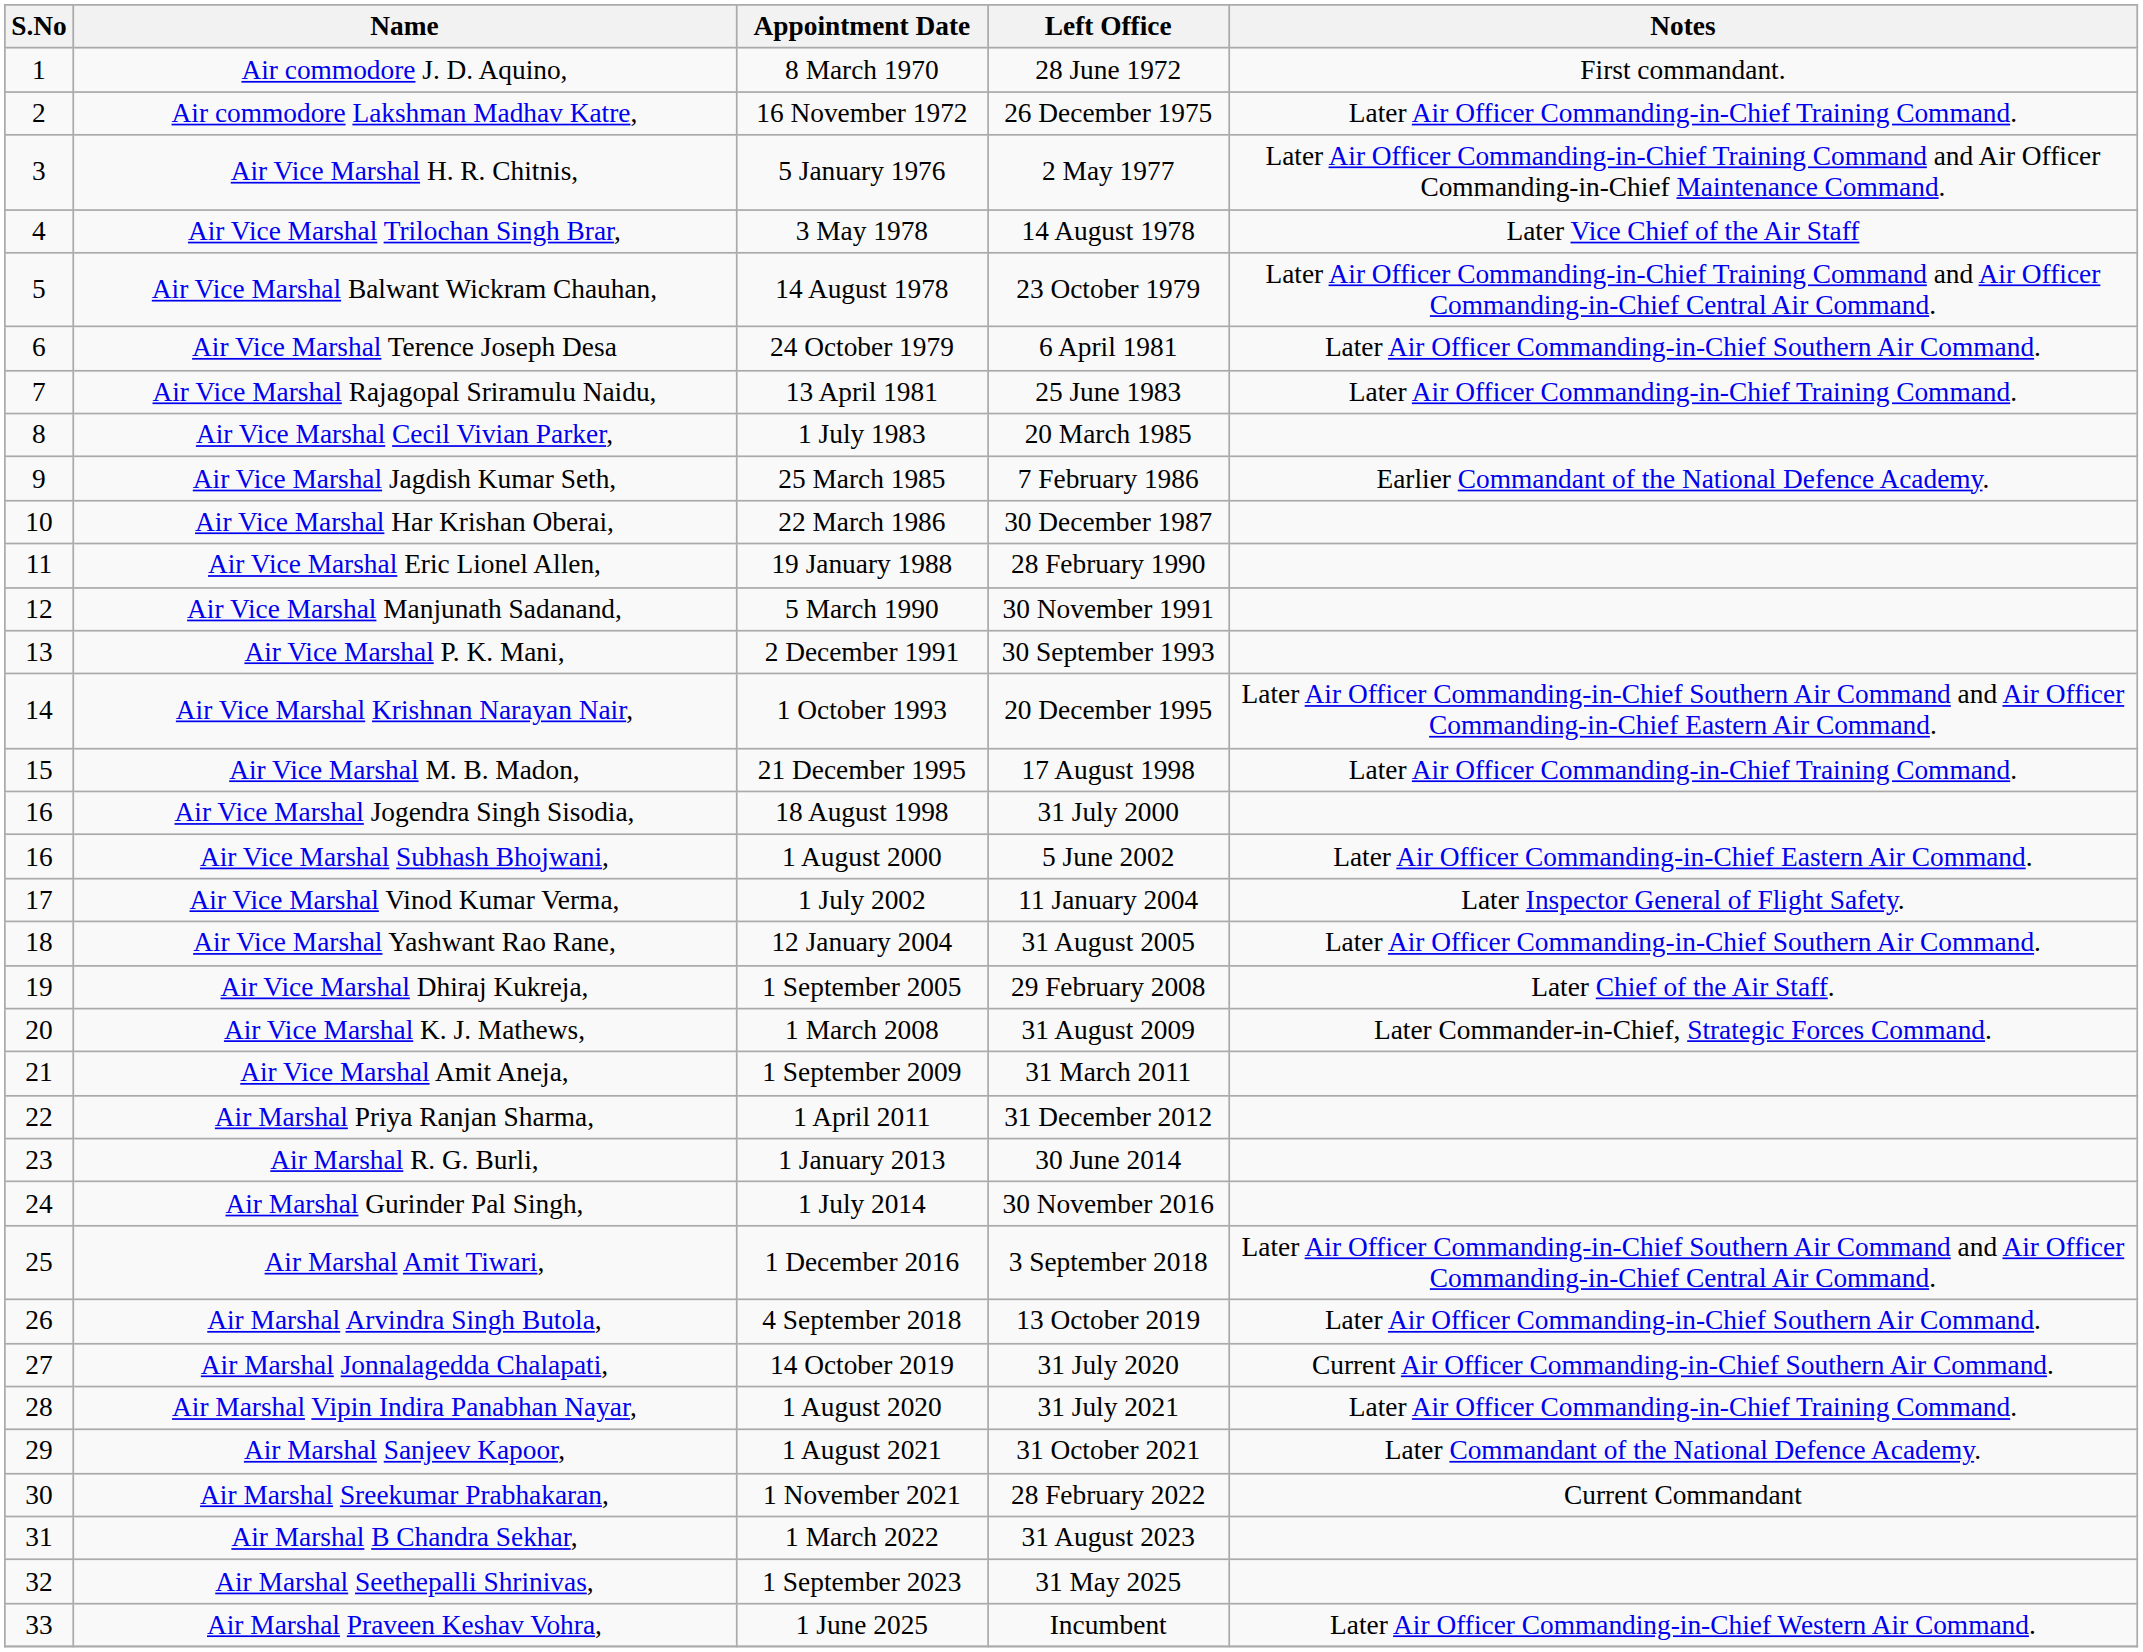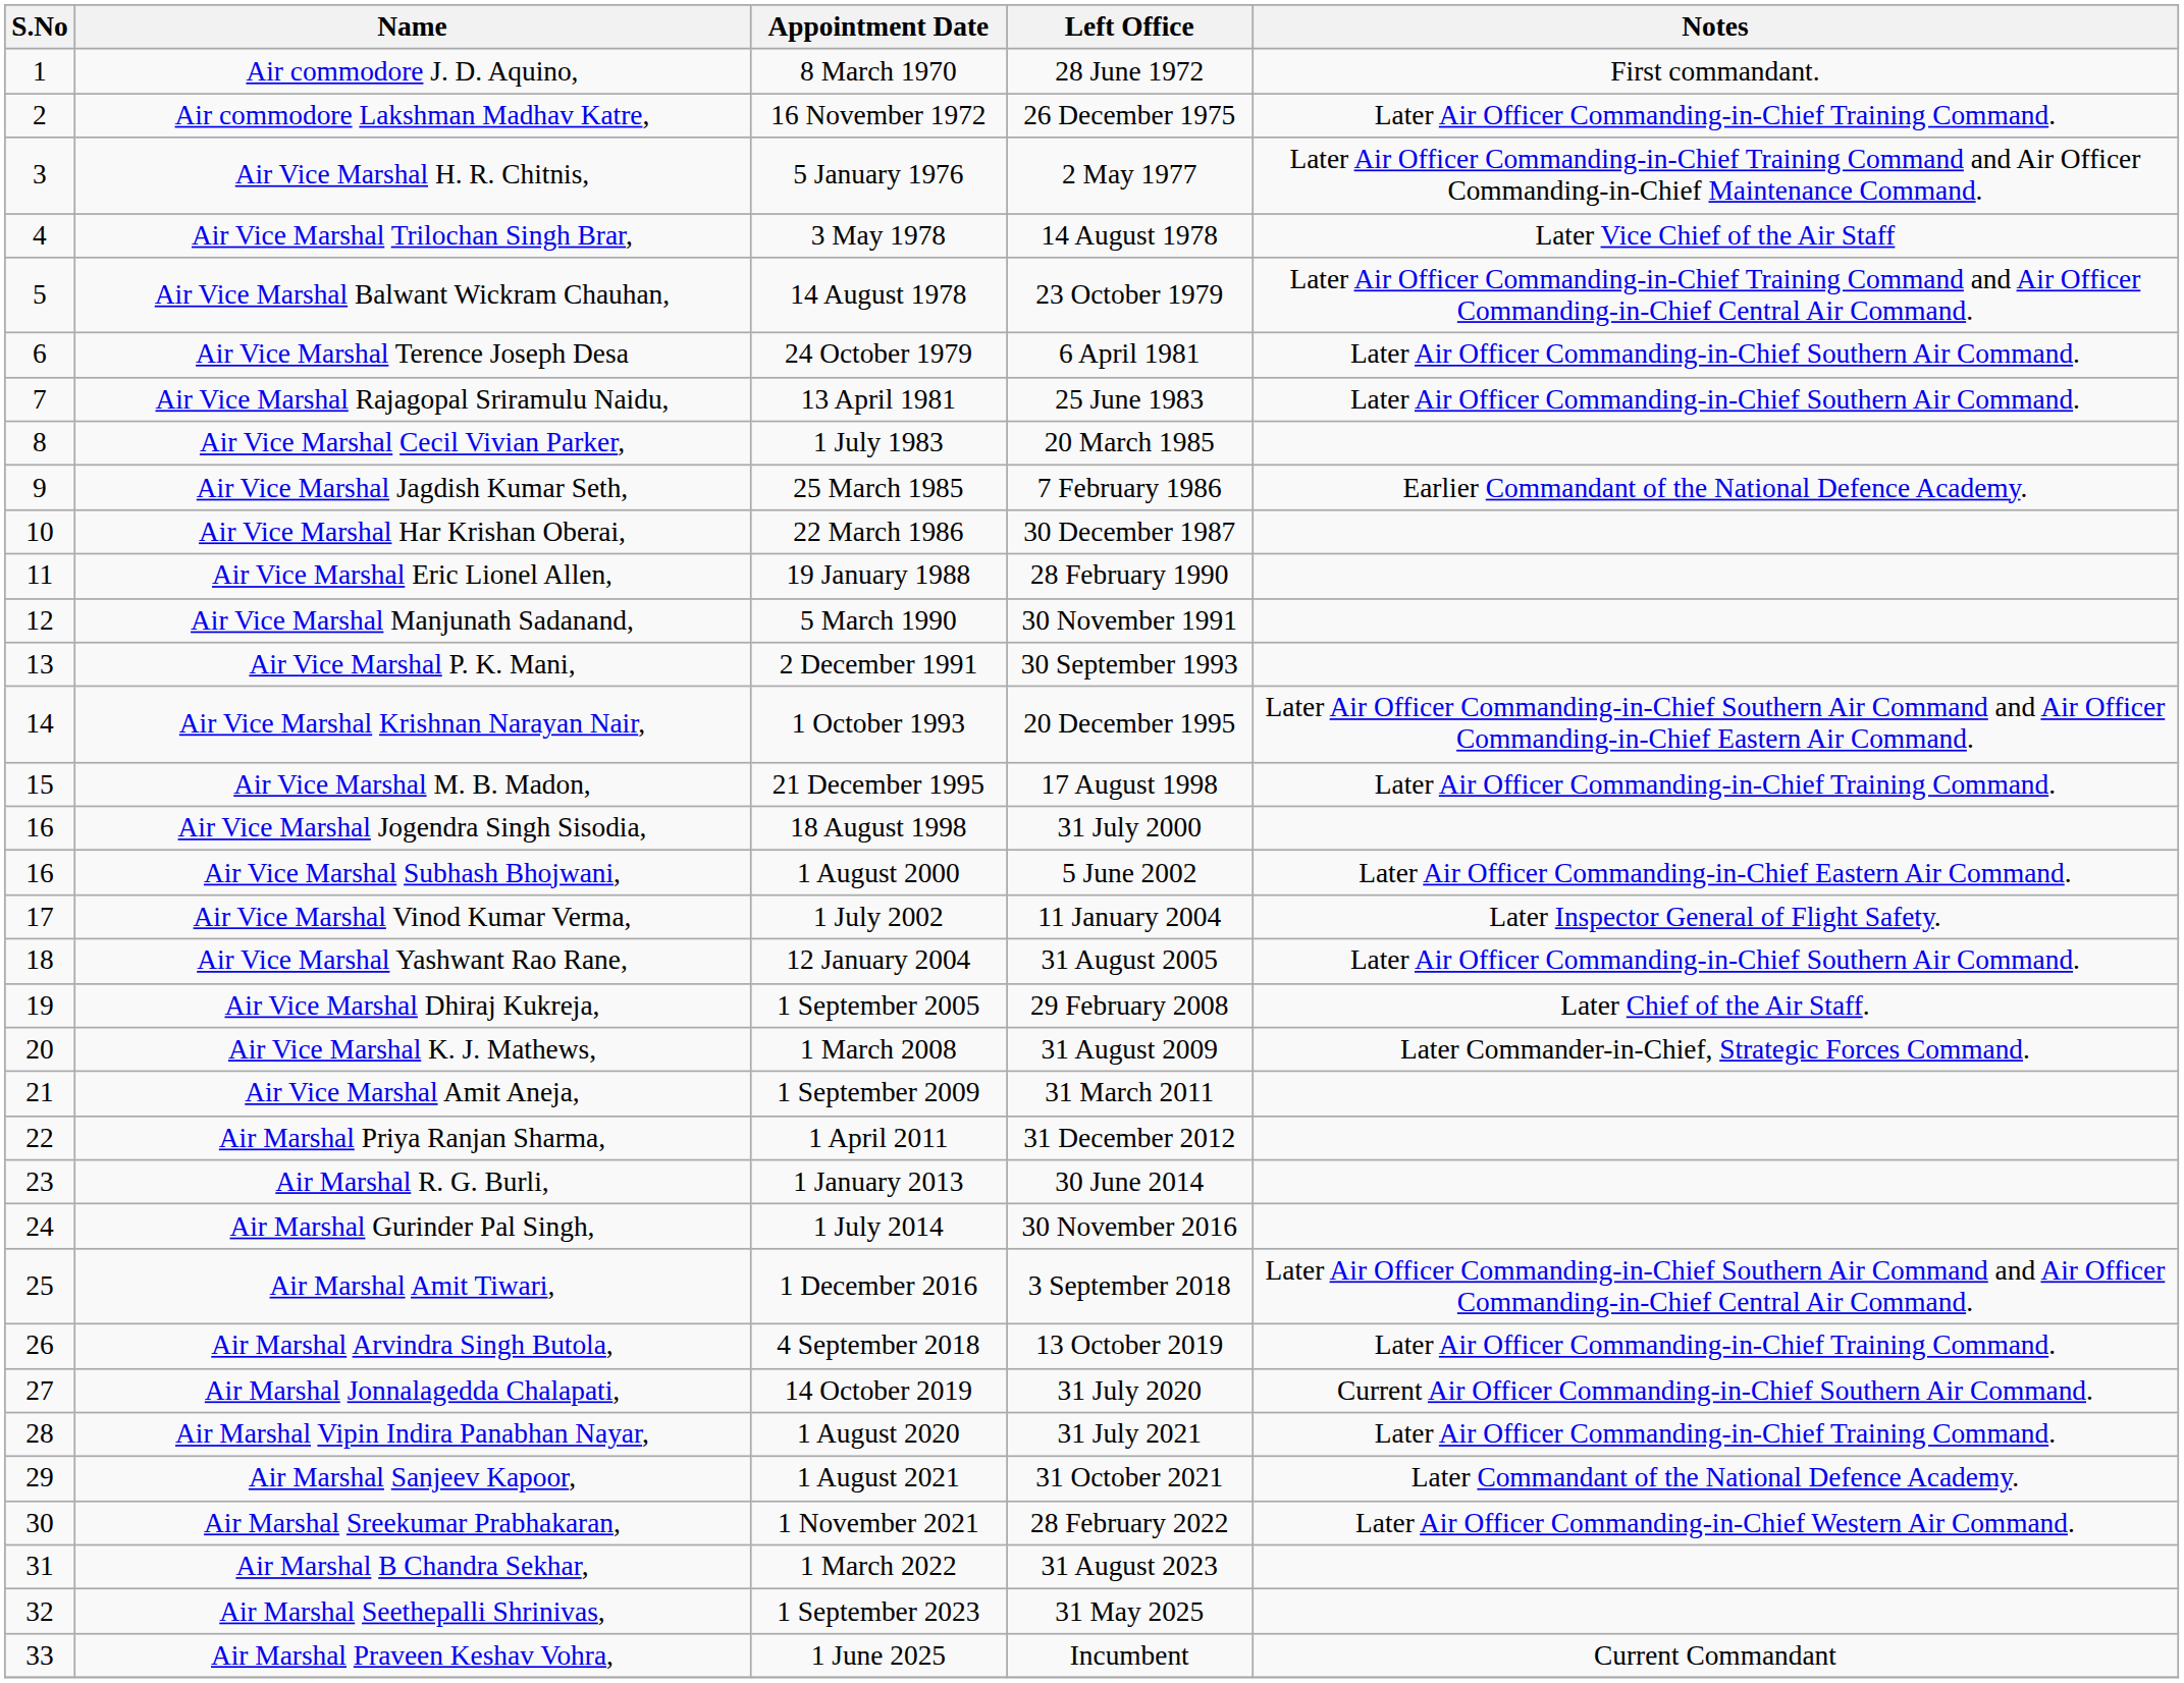 <table class="wikitable" style="text-align:center">
 <tr style="background:#cccccc">
 <th scope="col" style="width: 20px;">S.No</th>
 <th scope="col" style="width: 500px;">Name</th>
 <th scope="col" style="width: 160px;">Appointment Date</th>
 <th scope="col" style="width: 160px;">Left Office</th>
 <th scope="col" style="width: 700px;">Notes</th>
 </tr>
 <tr>
 <td>1</td>
 <td><a href='#'>Air commodore</a> J. D. Aquino, </td>
 <td>8 March 1970</td>
 <td>28 June 1972</td>
 <td>First commandant.</td>
 </tr>
 <tr>
 <td>2</td>
 <td><a href='#'>Air commodore</a> <a href='#'>Lakshman Madhav Katre</a>, </td>
 <td>16 November 1972</td>
 <td>26 December 1975</td>
 <td>Later <a href='#'>Air Officer Commanding-in-Chief Training Command</a>.</td>
 </tr>
 <tr>
 <td>3</td>
 <td><a href='#'>Air Vice Marshal</a> H. R. Chitnis, </td>
 <td>5 January 1976 </td>
 <td>2 May 1977</td>
 <td>Later <a href='#'>Air Officer Commanding-in-Chief Training Command</a> and Air Officer Commanding-in-Chief <a href='#'>Maintenance Command</a>.</td>
 </tr>
 <tr>
 <td>4</td>
 <td><a href='#'>Air Vice Marshal</a> <a href='#'>Trilochan Singh Brar</a>, </td>
 <td>3 May 1978</td>
 <td>14 August 1978</td>
 <td>Later <a href='#'>Vice Chief of the Air Staff</a></td>
 </tr>
 <tr>
 <td>5</td>
 <td><a href='#'>Air Vice Marshal</a> Balwant Wickram Chauhan, </td>
 <td>14 August 1978</td>
 <td>23 October 1979</td>
 <td>Later <a href='#'>Air Officer Commanding-in-Chief Training Command</a> and <a href='#'>Air Officer Commanding-in-Chief Central Air Command</a>.</td>
 </tr>
 <tr>
 <td>6</td>
 <td><a href='#'>Air Vice Marshal</a>  Terence Joseph Desa</td>
 <td>24 October 1979</td>
 <td>6 April 1981</td>
 <td>Later <a href='#'>Air Officer Commanding-in-Chief Southern Air Command</a>.</td>
 </tr>
 <tr>
 <td>7</td>
 <td><a href='#'>Air Vice Marshal</a> Rajagopal Sriramulu Naidu, </td>
 <td>13 April 1981</td>
 <td>25 June 1983</td>
-<td>Later <a href='#'>Air Officer Commanding-in-Chief Training Command</a>.</td>
+<td>Later <a href='#'>Air Officer Commanding-in-Chief Southern Air Command</a>.</td>
 </tr>
 <tr>
 <td>8</td>
 <td><a href='#'>Air Vice Marshal</a> <a href='#'>Cecil Vivian Parker</a>, </td>
 <td>1 July 1983</td>
 <td>20 March 1985</td>
 <td></td>
 </tr>
 <tr>
 <td>9</td>
 <td><a href='#'>Air Vice Marshal</a> Jagdish Kumar Seth, </td>
 <td>25 March 1985</td>
 <td>7 February 1986</td>
 <td>Earlier <a href='#'>Commandant of the National Defence Academy</a>.</td>
 </tr>
 <tr>
 <td>10</td>
 <td><a href='#'>Air Vice Marshal</a> Har Krishan Oberai, </td>
 <td>22 March 1986</td>
 <td>30 December 1987</td>
 <td></td>
 </tr>
 <tr>
 <td>11</td>
 <td><a href='#'>Air Vice Marshal</a> Eric Lionel Allen, </td>
 <td>19 January 1988</td>
 <td>28 February 1990</td>
 <td></td>
 </tr>
 <tr>
 <td>12</td>
 <td><a href='#'>Air Vice Marshal</a> Manjunath Sadanand, </td>
 <td>5 March 1990</td>
 <td>30 November 1991</td>
 <td></td>
 </tr>
 <tr>
 <td>13</td>
 <td><a href='#'>Air Vice Marshal</a> P. K. Mani, </td>
 <td>2 December 1991</td>
 <td>30 September 1993</td>
 <td></td>
 </tr>
 <tr>
 <td>14</td>
 <td><a href='#'>Air Vice Marshal</a> <a href='#'>Krishnan Narayan Nair</a>, </td>
 <td>1 October 1993</td>
 <td>20 December 1995</td>
 <td>Later <a href='#'>Air Officer Commanding-in-Chief Southern Air Command</a> and <a href='#'>Air Officer Commanding-in-Chief Eastern Air Command</a>.</td>
 </tr>
 <tr>
 <td>15</td>
 <td><a href='#'>Air Vice Marshal</a> M. B. Madon, </td>
 <td>21 December 1995</td>
 <td>17 August 1998</td>
 <td>Later <a href='#'>Air Officer Commanding-in-Chief Training Command</a>.</td>
 </tr>
 <tr>
 <td>16</td>
 <td><a href='#'>Air Vice Marshal</a> Jogendra Singh Sisodia, </td>
 <td>18 August 1998</td>
 <td>31 July 2000</td>
 <td></td>
 </tr>
 <tr>
 <td>16</td>
 <td><a href='#'>Air Vice Marshal</a> <a href='#'>Subhash Bhojwani</a>, </td>
 <td>1 August 2000</td>
 <td>5 June 2002</td>
 <td>Later  <a href='#'>Air Officer Commanding-in-Chief Eastern Air Command</a>.</td>
 </tr>
 <tr>
 <td>17</td>
 <td><a href='#'>Air Vice Marshal</a> Vinod Kumar Verma, </td>
 <td>1 July 2002</td>
 <td>11 January 2004</td>
 <td>Later <a href='#'>Inspector General of Flight Safety</a>.</td>
 </tr>
 <tr>
 <td>18</td>
 <td><a href='#'>Air Vice Marshal</a> Yashwant Rao Rane, </td>
 <td>12 January 2004</td>
 <td>31 August 2005</td>
 <td>Later <a href='#'>Air Officer Commanding-in-Chief Southern Air Command</a>.</td>
 </tr>
 <tr>
 <td>19</td>
 <td><a href='#'>Air Vice Marshal</a> Dhiraj Kukreja, </td>
 <td>1 September 2005</td>
 <td>29 February 2008</td>
 <td>Later <a href='#'>Chief of the Air Staff</a>.</td>
 </tr>
 <tr>
 <td>20</td>
 <td><a href='#'>Air Vice Marshal</a> K. J. Mathews, </td>
 <td>1 March 2008</td>
 <td>31 August 2009</td>
 <td>Later Commander-in-Chief, <a href='#'>Strategic Forces Command</a>.</td>
 </tr>
 <tr>
 <td>21</td>
 <td><a href='#'>Air Vice Marshal</a> Amit Aneja, </td>
 <td>1 September 2009</td>
 <td>31 March 2011</td>
 <td></td>
 </tr>
 <tr>
 <td>22</td>
 <td><a href='#'>Air Marshal</a> Priya Ranjan Sharma, </td>
 <td>1 April 2011</td>
 <td>31 December 2012</td>
 <td></td>
 </tr>
 <tr>
 <td>23</td>
 <td><a href='#'>Air Marshal</a> R. G. Burli, </td>
 <td>1 January 2013</td>
 <td>30 June 2014</td>
 <td></td>
 </tr>
 <tr>
 <td>24</td>
 <td><a href='#'>Air Marshal</a> Gurinder Pal Singh, </td>
 <td>1 July 2014</td>
 <td>30 November 2016</td>
 <td></td>
 </tr>
 <tr>
 <td>25</td>
 <td><a href='#'>Air Marshal</a> <a href='#'>Amit Tiwari</a>, </td>
 <td>1 December 2016</td>
 <td>3 September 2018</td>
 <td>Later <a href='#'>Air Officer Commanding-in-Chief Southern Air Command</a> and <a href='#'>Air Officer Commanding-in-Chief Central Air Command</a>.</td>
 </tr>
 <tr>
 <td>26</td>
 <td><a href='#'>Air Marshal</a> <a href='#'>Arvindra Singh Butola</a>, </td>
 <td>4 September 2018</td>
 <td>13 October 2019</td>
-<td>Later <a href='#'>Air Officer Commanding-in-Chief Southern Air Command</a>.</td>
+<td>Later <a href='#'>Air Officer Commanding-in-Chief Training Command</a>.</td>
 </tr>
 <tr>
 <td>27</td>
 <td><a href='#'>Air Marshal</a> <a href='#'>Jonnalagedda Chalapati</a>, </td>
 <td>14 October 2019</td>
 <td>31 July 2020</td>
 <td>Current <a href='#'>Air Officer Commanding-in-Chief Southern Air Command</a>.</td>
 </tr>
 <tr>
 <td>28</td>
 <td><a href='#'>Air Marshal</a> <a href='#'>Vipin Indira Panabhan Nayar</a>, </td>
 <td>1 August 2020</td>
 <td>31 July 2021</td>
 <td>Later <a href='#'>Air Officer Commanding-in-Chief Training Command</a>.</td>
 </tr>
 <tr>
 <td>29</td>
 <td><a href='#'>Air Marshal</a> <a href='#'>Sanjeev Kapoor</a>, </td>
 <td>1 August 2021</td>
 <td>31 October 2021</td>
 <td>Later  <a href='#'>Commandant of the National Defence Academy</a>.</td>
 </tr>
 <tr>
 <td>30</td>
 <td><a href='#'>Air Marshal</a> <a href='#'>Sreekumar Prabhakaran</a>, </td>
 <td>1 November 2021</td>
 <td>28 February 2022</td>
-<td>Current Commandant</td>
+<td>Later <a href='#'>Air Officer Commanding-in-Chief Western Air Command</a>.</td>
 </tr>
 <tr>
 <td>31</td>
 <td><a href='#'>Air Marshal</a> <a href='#'>B Chandra Sekhar</a>, </td>
 <td>1 March 2022</td>
 <td>31 August 2023</td>
 <td></td>
 </tr>
 <tr>
 <td>32</td>
 <td><a href='#'>Air Marshal</a> <a href='#'>Seethepalli Shrinivas</a>, </td>
 <td>1 September 2023</td>
 <td>31 May 2025</td>
 <td></td>
 </tr>
 <tr>
 <td>33</td>
 <td><a href='#'>Air Marshal</a> <a href='#'>Praveen Keshav Vohra</a>, </td>
 <td>1 June 2025</td>
 <td>Incumbent</td>
-<td>Later <a href='#'>Air Officer Commanding-in-Chief Western Air Command</a>.</td>
+<td>Current Commandant</td>
 </tr>
 <tr>
 </tr>
 </table>
